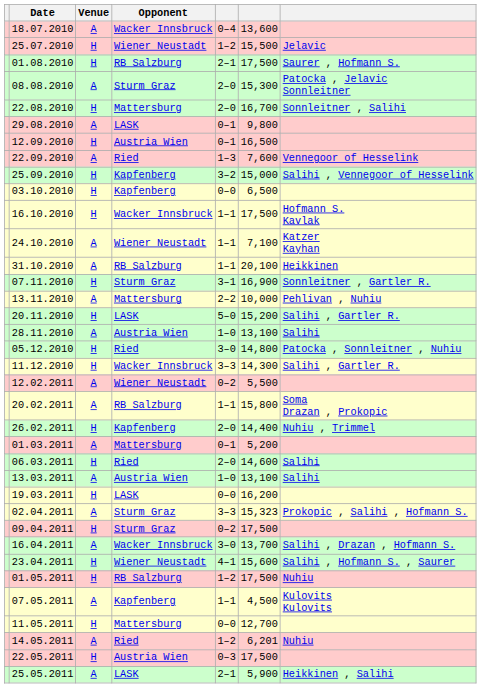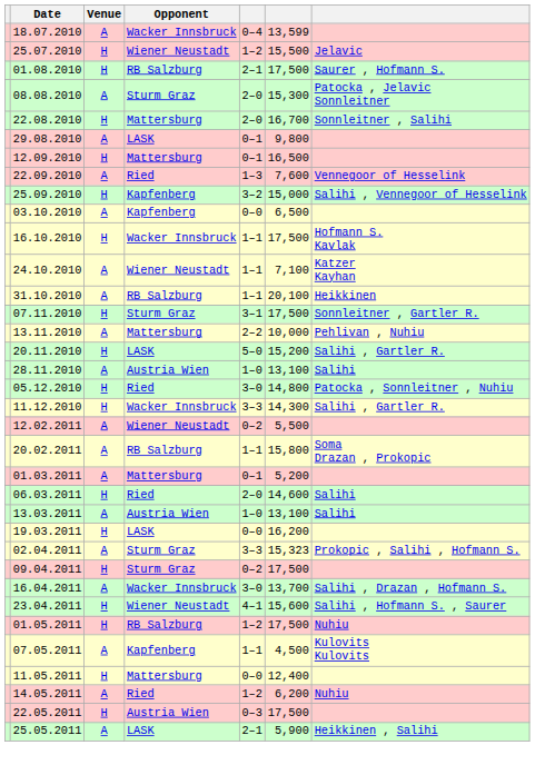 <table class="wikitable" Style="text-align: center">
 <tr>
 <th></th>
 <th>Date</th>
 <th>Venue</th>
 <th>Opponent</th>
 <th></th>
 <th></th>
 <th></th>
 </tr>
 <tr style="background:#fcc">
 <td></td>
 <td>18.07.2010</td>
 <td><a href='#'>A</a></td>
 <td align="left"><a href='#'>Wacker Innsbruck</a></td>
 <td>0–4</td>
-<td align="right">13,600</td>
+<td align="right">13,599</td>
 <td align="left"></td>
 </tr>
 <tr style="background:#fcc">
 <td></td>
 <td>25.07.2010</td>
 <td><a href='#'>H</a></td>
 <td align="left"><a href='#'>Wiener Neustadt</a></td>
 <td>1–2</td>
 <td align="right">15,500</td>
 <td align="left"><a href='#'>Jelavic</a> </td>
 </tr>
 <tr style="background:#cfc">
 <td></td>
 <td>01.08.2010</td>
 <td><a href='#'>H</a></td>
 <td align="left"><a href='#'>RB Salzburg</a></td>
 <td>2–1</td>
 <td align="right">17,500</td>
 <td align="left"><a href='#'>Saurer</a> , <a href='#'>Hofmann S.</a> </td>
 </tr>
 <tr style="background:#cfc">
 <td></td>
 <td>08.08.2010</td>
 <td><a href='#'>A</a></td>
 <td align="left"><a href='#'>Sturm Graz</a></td>
 <td>2–0</td>
 <td align="right">15,300</td>
 <td align="left"><a href='#'>Patocka</a> , <a href='#'>Jelavic</a>  <br> <a href='#'>Sonnleitner</a> </td>
 </tr>
 <tr style="background:#cfc">
 <td></td>
 <td>22.08.2010</td>
 <td><a href='#'>H</a></td>
 <td align="left"><a href='#'>Mattersburg</a></td>
 <td>2–0</td>
 <td align="right">16,700</td>
 <td align="left"><a href='#'>Sonnleitner</a> , <a href='#'>Salihi</a> </td>
 </tr>
 <tr style="background:#fcc">
 <td></td>
 <td>29.08.2010</td>
 <td><a href='#'>A</a></td>
 <td align="left"><a href='#'>LASK</a></td>
 <td>0–1</td>
 <td align="right">9,800</td>
 <td align="left"></td>
 </tr>
 <tr style="background:#fcc">
 <td></td>
 <td>12.09.2010</td>
 <td><a href='#'>H</a></td>
-<td align="left"><a href='#'>Austria Wien</a></td>
+<td align="left"><a href='#'>Mattersburg</a></td>
 <td>0–1</td>
 <td align="right">16,500</td>
 <td align="left"></td>
 </tr>
 <tr style="background:#fcc">
 <td></td>
 <td>22.09.2010</td>
 <td><a href='#'>A</a></td>
 <td align="left"><a href='#'>Ried</a></td>
 <td>1–3</td>
 <td align="right">7,600</td>
 <td align="left"><a href='#'>Vennegoor of Hesselink</a> </td>
 </tr>
 <tr style="background:#cfc">
 <td></td>
 <td>25.09.2010</td>
 <td><a href='#'>H</a></td>
 <td align="left"><a href='#'>Kapfenberg</a></td>
 <td>3–2</td>
 <td align="right">15,000</td>
 <td align="left"><a href='#'>Salihi</a>  , <a href='#'>Vennegoor of Hesselink</a> </td>
 </tr>
 <tr style="background:#ffc">
 <td></td>
 <td>03.10.2010</td>
-<td><a href='#'>H</a></td>
+<td><a href='#'>A</a></td>
 <td align="left"><a href='#'>Kapfenberg</a></td>
 <td>0–0</td>
 <td align="right">6,500</td>
 <td align="left"></td>
 </tr>
 <tr style="background:#ffc">
 <td></td>
 <td>16.10.2010</td>
 <td><a href='#'>H</a></td>
 <td align="left"><a href='#'>Wacker Innsbruck</a></td>
 <td>1–1</td>
 <td align="right">17,500</td>
 <td align="left"><a href='#'>Hofmann S.</a>  <br> <a href='#'>Kavlak</a> </td>
 </tr>
 <tr style="background:#ffc">
 <td></td>
 <td>24.10.2010</td>
 <td><a href='#'>A</a></td>
 <td align="left"><a href='#'>Wiener Neustadt</a></td>
 <td>1–1</td>
 <td align="right">7,100</td>
 <td align="left"><a href='#'>Katzer</a>  <br> <a href='#'>Kayhan</a> </td>
 </tr>
 <tr style="background:#ffc">
 <td></td>
 <td>31.10.2010</td>
 <td><a href='#'>A</a></td>
 <td align="left"><a href='#'>RB Salzburg</a></td>
 <td>1–1</td>
 <td align="right">20,100</td>
 <td align="left"><a href='#'>Heikkinen</a> </td>
 </tr>
 <tr style="background:#cfc">
 <td></td>
 <td>07.11.2010</td>
 <td><a href='#'>H</a></td>
 <td align="left"><a href='#'>Sturm Graz</a></td>
 <td>3–1</td>
-<td align="right">16,900</td>
+<td align="right">17,500</td>
 <td align="left"><a href='#'>Sonnleitner</a> , <a href='#'>Gartler R.</a>  </td>
 </tr>
 <tr style="background:#ffc">
 <td></td>
 <td>13.11.2010</td>
 <td><a href='#'>A</a></td>
 <td align="left"><a href='#'>Mattersburg</a></td>
 <td>2–2</td>
 <td align="right">10,000</td>
 <td align="left"><a href='#'>Pehlivan</a> , <a href='#'>Nuhiu</a> </td>
 </tr>
 <tr style="background:#cfc">
 <td></td>
 <td>20.11.2010</td>
 <td><a href='#'>H</a></td>
 <td align="left"><a href='#'>LASK</a></td>
 <td>5–0</td>
 <td align="right">15,200</td>
 <td align="left"><a href='#'>Salihi</a>    , <a href='#'>Gartler R.</a> </td>
 </tr>
 <tr style="background:#cfc">
 <td></td>
 <td>28.11.2010</td>
 <td><a href='#'>A</a></td>
 <td align="left"><a href='#'>Austria Wien</a></td>
 <td>1–0</td>
 <td align="right">13,100</td>
 <td align="left"><a href='#'>Salihi</a> </td>
 </tr>
 <tr style="background:#cfc">
 <td></td>
 <td>05.12.2010</td>
 <td><a href='#'>H</a></td>
 <td align="left"><a href='#'>Ried</a></td>
 <td>3–0</td>
 <td align="right">14,800</td>
 <td align="left"><a href='#'>Patocka</a> , <a href='#'>Sonnleitner</a> , <a href='#'>Nuhiu</a> </td>
 </tr>
 <tr style="background:#ffc">
 <td></td>
 <td>11.12.2010</td>
 <td><a href='#'>H</a></td>
 <td align="left"><a href='#'>Wacker Innsbruck</a></td>
 <td>3–3</td>
 <td align="right">14,300</td>
 <td align="left"><a href='#'>Salihi</a>  , <a href='#'>Gartler R.</a> </td>
 </tr>
 <tr style="background:#fcc">
 <td></td>
 <td>12.02.2011</td>
 <td><a href='#'>A</a></td>
 <td align="left"><a href='#'>Wiener Neustadt</a></td>
 <td>0–2</td>
 <td align="right">5,500</td>
 <td align="left"></td>
 </tr>
 <tr style="background:#ffc">
 <td></td>
 <td>20.02.2011</td>
 <td><a href='#'>A</a></td>
 <td align="left"><a href='#'>RB Salzburg</a></td>
 <td>1–1</td>
 <td align="right">15,800</td>
 <td align="left"><a href='#'>Soma</a>  <br> <a href='#'>Drazan</a> , <a href='#'>Prokopic</a> </td>
-</tr>
-<tr style="background:#cfc">
-<td></td>
-<td>26.02.2011</td>
-<td><a href='#'>H</a></td>
-<td align="left"><a href='#'>Kapfenberg</a></td>
-<td>2–0</td>
-<td align="right">14,400</td>
-<td align="left"><a href='#'>Nuhiu</a> , <a href='#'>Trimmel</a> </td>
 </tr>
 <tr style="background:#fcc">
 <td></td>
 <td>01.03.2011</td>
 <td><a href='#'>A</a></td>
 <td align="left"><a href='#'>Mattersburg</a></td>
 <td>0–1</td>
 <td align="right">5,200</td>
 <td align="left"></td>
 </tr>
 <tr style="background:#cfc">
 <td></td>
 <td>06.03.2011</td>
 <td><a href='#'>H</a></td>
 <td align="left"><a href='#'>Ried</a></td>
 <td>2–0</td>
 <td align="right">14,600</td>
 <td align="left"><a href='#'>Salihi</a>  </td>
 </tr>
 <tr style="background:#cfc">
 <td></td>
 <td>13.03.2011</td>
 <td><a href='#'>A</a></td>
 <td align="left"><a href='#'>Austria Wien</a></td>
 <td>1–0</td>
 <td align="right">13,100</td>
 <td align="left"><a href='#'>Salihi</a> </td>
 </tr>
 <tr style="background:#ffc">
 <td></td>
 <td>19.03.2011</td>
 <td><a href='#'>H</a></td>
 <td align="left"><a href='#'>LASK</a></td>
 <td>0–0</td>
 <td align="right">16,200</td>
 <td align="left"></td>
 </tr>
 <tr style="background:#ffc">
 <td></td>
 <td>02.04.2011</td>
 <td><a href='#'>A</a></td>
 <td align="left"><a href='#'>Sturm Graz</a></td>
 <td>3–3</td>
 <td align="right">15,323</td>
 <td align="left"><a href='#'>Prokopic</a> , <a href='#'>Salihi</a> , <a href='#'>Hofmann S.</a> </td>
 </tr>
 <tr style="background:#fcc">
 <td></td>
 <td>09.04.2011</td>
 <td><a href='#'>H</a></td>
 <td align="left"><a href='#'>Sturm Graz</a></td>
 <td>0–2</td>
 <td align="right">17,500</td>
 <td align="left"></td>
 </tr>
 <tr style="background:#cfc">
 <td></td>
 <td>16.04.2011</td>
 <td><a href='#'>A</a></td>
 <td align="left"><a href='#'>Wacker Innsbruck</a></td>
 <td>3–0</td>
 <td align="right">13,700</td>
 <td align="left"><a href='#'>Salihi</a> , <a href='#'>Drazan</a> , <a href='#'>Hofmann S.</a> </td>
 </tr>
 <tr style="background:#cfc">
 <td></td>
 <td>23.04.2011</td>
 <td><a href='#'>H</a></td>
 <td align="left"><a href='#'>Wiener Neustadt</a></td>
 <td>4–1</td>
 <td align="right">15,600</td>
 <td align="left"><a href='#'>Salihi</a>  , <a href='#'>Hofmann S.</a> , <a href='#'>Saurer</a> </td>
 </tr>
 <tr style="background:#fcc">
 <td></td>
 <td>01.05.2011</td>
 <td><a href='#'>H</a></td>
 <td align="left"><a href='#'>RB Salzburg</a></td>
 <td>1–2</td>
 <td align="right">17,500</td>
 <td align="left"><a href='#'>Nuhiu</a> </td>
 </tr>
 <tr style="background:#ffc">
 <td></td>
 <td>07.05.2011</td>
 <td><a href='#'>A</a></td>
 <td align="left"><a href='#'>Kapfenberg</a></td>
 <td>1–1</td>
 <td align="right">4,500</td>
 <td align="left"><a href='#'>Kulovits</a>  <br> <a href='#'>Kulovits</a> </td>
 </tr>
 <tr style="background:#ffc">
 <td></td>
 <td>11.05.2011</td>
 <td><a href='#'>H</a></td>
 <td align="left"><a href='#'>Mattersburg</a></td>
 <td>0–0</td>
-<td align="right">12,700</td>
+<td align="right">12,400</td>
 <td align="left"></td>
 </tr>
 <tr style="background:#fcc">
 <td></td>
 <td>14.05.2011</td>
 <td><a href='#'>A</a></td>
 <td align="left"><a href='#'>Ried</a></td>
 <td>1–2</td>
-<td align="right">6,201</td>
+<td align="right">6,200</td>
 <td align="left"><a href='#'>Nuhiu</a> </td>
 </tr>
 <tr style="background:#fcc">
 <td></td>
 <td>22.05.2011</td>
 <td><a href='#'>H</a></td>
 <td align="left"><a href='#'>Austria Wien</a></td>
 <td>0–3</td>
 <td align="right">17,500</td>
 <td align="left"></td>
 </tr>
 <tr style="background:#cfc">
 <td></td>
 <td>25.05.2011</td>
 <td><a href='#'>A</a></td>
 <td align="left"><a href='#'>LASK</a></td>
 <td>2–1</td>
 <td align="right">5,900</td>
 <td align="left"><a href='#'>Heikkinen</a> , <a href='#'>Salihi</a> </td>
 </tr>
 </table>
